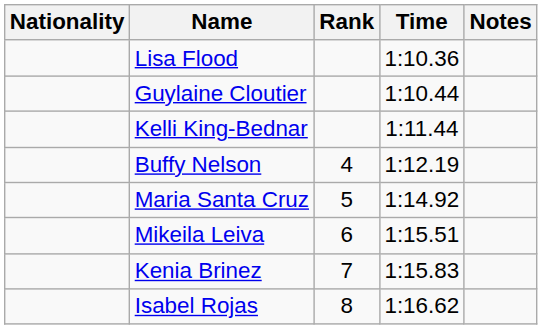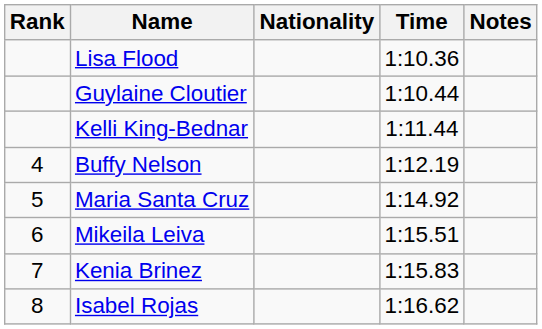 <table class="wikitable sortable" style="text-align:center">
 <tr>
+<th>Rank</th>
+<th>Name</th>
 <th>Nationality</th>
-<th>Name</th>
-<th>Rank</th>
 <th>Time</th>
 <th>Notes</th>
 </tr>
 <tr>
+<td></td>
+<td align=left><a href='#'>Lisa Flood</a></td>
 <td align=left></td>
-<td align=left><a href='#'>Lisa Flood</a></td>
-<td></td>
 <td>1:10.36</td>
 <td></td>
 </tr>
 <tr>
+<td></td>
+<td align=left><a href='#'>Guylaine Cloutier</a></td>
 <td align=left></td>
-<td align=left><a href='#'>Guylaine Cloutier</a></td>
-<td></td>
 <td>1:10.44</td>
 <td></td>
 </tr>
 <tr>
+<td></td>
+<td align=left><a href='#'>Kelli King-Bednar</a></td>
 <td align=left></td>
-<td align=left><a href='#'>Kelli King-Bednar</a></td>
-<td></td>
 <td>1:11.44</td>
 <td></td>
 </tr>
 <tr>
+<td>4</td>
+<td align=left><a href='#'>Buffy Nelson</a></td>
 <td align=left></td>
-<td align=left><a href='#'>Buffy Nelson</a></td>
-<td>4</td>
 <td>1:12.19</td>
 <td></td>
 </tr>
 <tr>
+<td>5</td>
+<td align=left><a href='#'>Maria Santa Cruz</a></td>
 <td align=left></td>
-<td align=left><a href='#'>Maria Santa Cruz</a></td>
-<td>5</td>
 <td>1:14.92</td>
 <td></td>
 </tr>
 <tr>
+<td>6</td>
+<td align=left><a href='#'>Mikeila Leiva</a></td>
 <td align=left></td>
-<td align=left><a href='#'>Mikeila Leiva</a></td>
-<td>6</td>
 <td>1:15.51</td>
 <td></td>
 </tr>
 <tr>
+<td>7</td>
+<td align=left><a href='#'>Kenia Brinez</a></td>
 <td align=left></td>
-<td align=left><a href='#'>Kenia Brinez</a></td>
-<td>7</td>
 <td>1:15.83</td>
 <td></td>
 </tr>
 <tr>
+<td>8</td>
+<td align=left><a href='#'>Isabel Rojas</a></td>
 <td align=left></td>
-<td align=left><a href='#'>Isabel Rojas</a></td>
-<td>8</td>
 <td>1:16.62</td>
 <td></td>
 </tr>
 </table>
